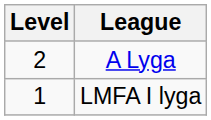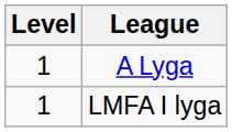 <table class="wikitable" style="text-align:center;">
 <tr>
 <th>Level</th>
 <th colspan=2>League</th>
 </tr>
 <tr>
-<td>2</td>
+<td>1</td>
 <td colspan=2><a href='#'>A Lyga</a></td>
 </tr>
 <tr>
 <td>1</td>
 <td>LMFA I lyga</td>
 </tr>
 </table>
